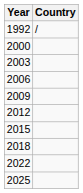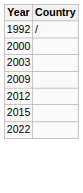 <table class="wikitable sortable">
 <tr>
 <th>Year</th>
 <th>Country</th>
 </tr>
 <tr>
 <td>1992</td>
 <td> / </td>
 </tr>
 <tr>
 <td>2000</td>
 <td></td>
 </tr>
 <tr>
 <td>2003</td>
 <td></td>
 </tr>
 <tr>
-<td>2006</td>
-<td></td>
-</tr>
-<tr>
 <td>2009</td>
 <td></td>
 </tr>
 <tr>
 <td>2012</td>
 <td></td>
 </tr>
 <tr>
 <td>2015</td>
 <td></td>
 </tr>
 <tr>
-<td>2018</td>
-<td></td>
-</tr>
-<tr>
 <td>2022</td>
 <td></td>
 </tr>
-<tr>
-<td>2025</td>
-<td></td>
-</tr>
 </table>
